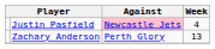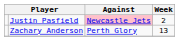 <table class="wikitable" style="text-align:center; line-height: 90%; font-size:90%;">
 <tr>
 <th colspan="2">Player</th>
 <th>Against</th>
 <th>Week</th>
 </tr>
 <tr>
 <td></td>
 <td style="text-align:left;"><a href='#'>Justin Pasfield</a></td>
 <td style="background: pink; text-align:left;"> <a href='#'>Newcastle Jets</a></td>
-<td>4</td>
+<td>2</td>
 </tr>
 <tr>
 <td></td>
 <td style="text-align:left;"><a href='#'>Zachary Anderson</a></td>
 <td style="text-align:left;"> <a href='#'>Perth Glory</a></td>
 <td>13</td>
 </tr>
 <tr>
 </tr>
 </table>
